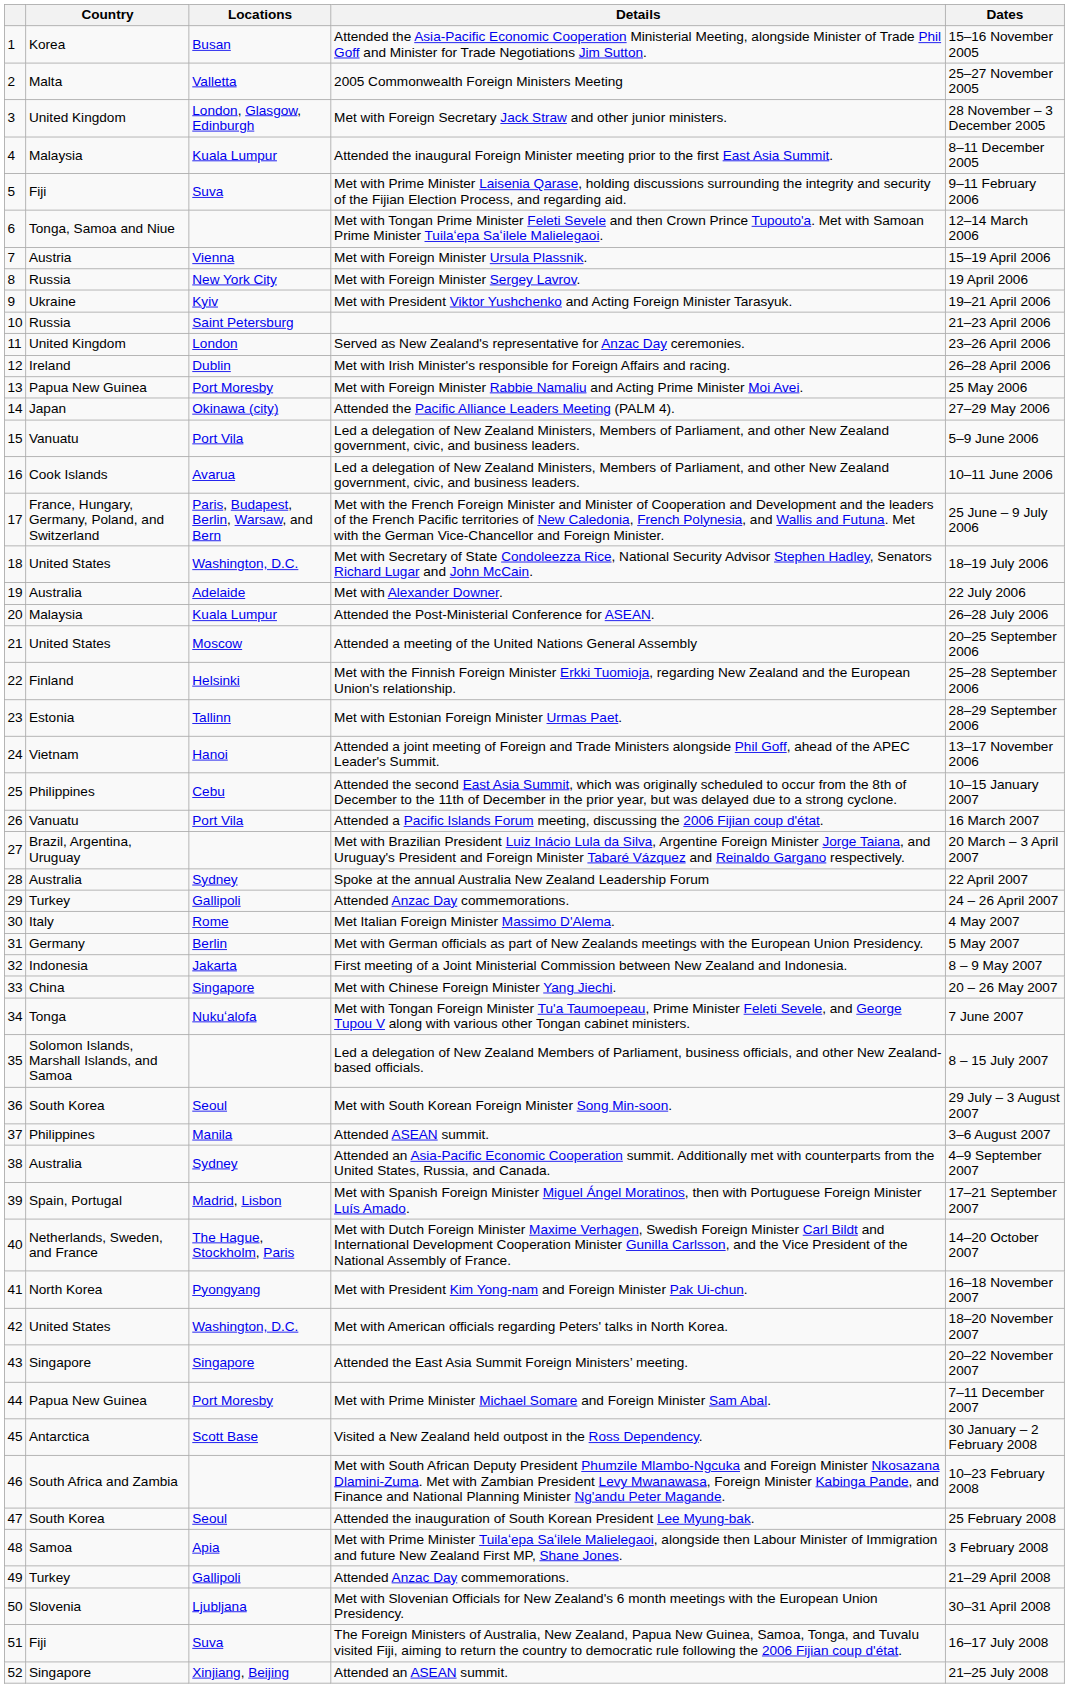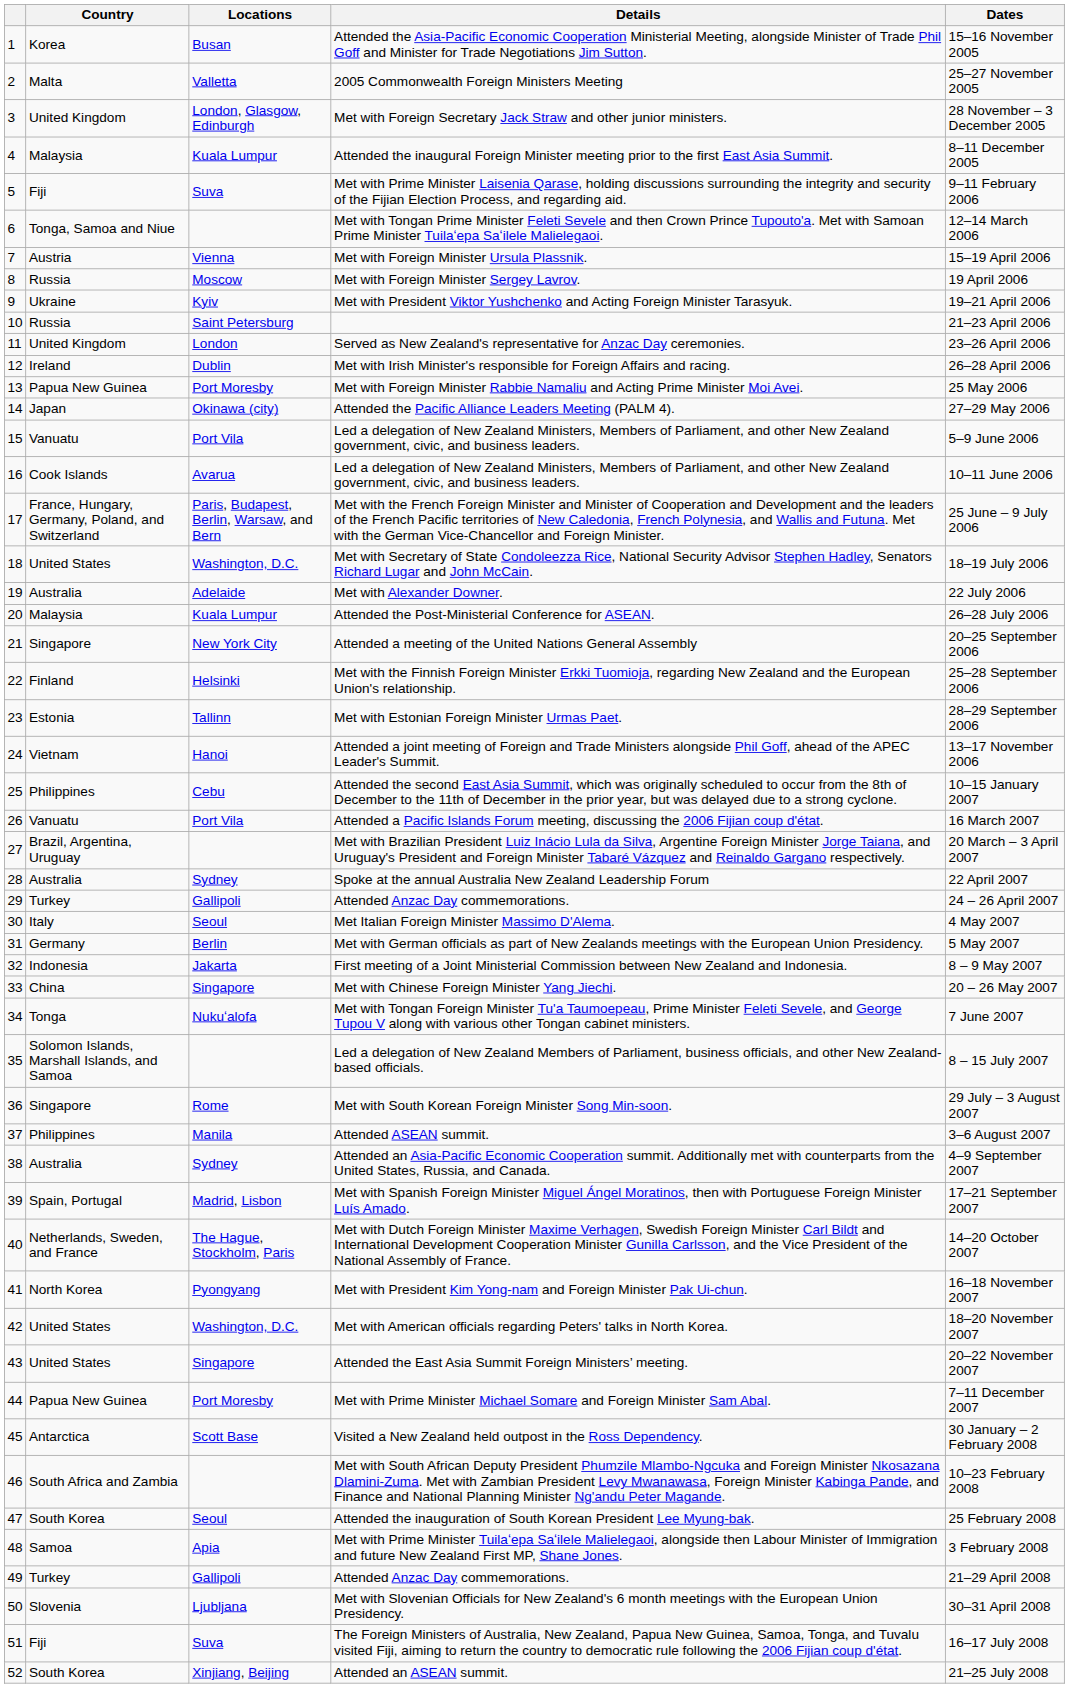 <table class="wikitable sortable">
 <tr>
 <th></th>
 <th>Country</th>
 <th>Locations</th>
 <th>Details</th>
 <th>Dates</th>
 </tr>
 <tr>
 <td>1</td>
 <td>Korea</td>
 <td><a href='#'>Busan</a></td>
 <td>Attended the <a href='#'>Asia-Pacific Economic Cooperation</a> Ministerial Meeting, alongside Minister of Trade <a href='#'>Phil Goff</a> and Minister for Trade Negotiations <a href='#'>Jim Sutton</a>.</td>
 <td>15–16 November 2005</td>
 </tr>
 <tr>
 <td>2</td>
 <td>Malta</td>
 <td><a href='#'>Valletta</a></td>
 <td>2005 Commonwealth Foreign Ministers Meeting</td>
 <td>25–27 November 2005</td>
 </tr>
 <tr>
 <td>3</td>
 <td>United Kingdom</td>
 <td><a href='#'>London</a>, <a href='#'>Glasgow</a>, <a href='#'>Edinburgh</a></td>
 <td>Met with Foreign Secretary <a href='#'>Jack Straw</a> and other junior ministers.</td>
 <td>28 November – 3 December 2005</td>
 </tr>
 <tr>
 <td>4</td>
 <td>Malaysia</td>
 <td><a href='#'>Kuala Lumpur</a></td>
 <td>Attended the inaugural Foreign Minister meeting prior to the first <a href='#'>East Asia Summit</a>.</td>
 <td>8–11 December 2005</td>
 </tr>
 <tr>
 <td>5</td>
 <td>Fiji</td>
 <td><a href='#'>Suva</a></td>
 <td>Met with Prime Minister <a href='#'>Laisenia Qarase</a>, holding discussions surrounding the integrity and security of the Fijian Election Process, and regarding aid.</td>
 <td>9–11 February 2006</td>
 </tr>
 <tr>
 <td>6</td>
 <td>Tonga, Samoa and Niue</td>
 <td></td>
 <td>Met with Tongan Prime Minister <a href='#'>Feleti Sevele</a> and then Crown Prince <a href='#'>Tupouto'a</a>. Met with Samoan Prime Minister <a href='#'>Tuilaʻepa Saʻilele Malielegaoi</a>.</td>
 <td>12–14 March 2006</td>
 </tr>
 <tr>
 <td>7</td>
 <td>Austria</td>
 <td><a href='#'>Vienna</a></td>
 <td>Met with Foreign Minister <a href='#'>Ursula Plassnik</a>.</td>
 <td>15–19 April 2006</td>
 </tr>
 <tr>
 <td>8</td>
 <td>Russia</td>
-<td><a href='#'>New York City</a></td>
+<td><a href='#'>Moscow</a></td>
 <td>Met with Foreign Minister <a href='#'>Sergey Lavrov</a>.</td>
 <td>19 April 2006</td>
 </tr>
 <tr>
 <td>9</td>
 <td>Ukraine</td>
 <td><a href='#'>Kyiv</a></td>
 <td>Met with President <a href='#'>Viktor Yushchenko</a> and Acting Foreign Minister  Tarasyuk.</td>
 <td>19–21 April 2006</td>
 </tr>
 <tr>
 <td>10</td>
 <td>Russia</td>
 <td><a href='#'>Saint Petersburg</a></td>
 <td></td>
 <td>21–23 April 2006</td>
 </tr>
 <tr>
 <td>11</td>
 <td>United Kingdom</td>
 <td><a href='#'>London</a></td>
 <td>Served as New Zealand's representative for <a href='#'>Anzac Day</a> ceremonies.</td>
 <td>23–26 April 2006</td>
 </tr>
 <tr>
 <td>12</td>
 <td>Ireland</td>
 <td><a href='#'>Dublin</a></td>
 <td>Met with Irish Minister's responsible for Foreign Affairs and racing.</td>
 <td>26–28 April 2006</td>
 </tr>
 <tr>
 <td>13</td>
 <td>Papua New Guinea</td>
 <td><a href='#'>Port Moresby</a></td>
 <td>Met with Foreign Minister <a href='#'>Rabbie Namaliu</a> and Acting Prime Minister <a href='#'>Moi Avei</a>.</td>
 <td>25 May 2006</td>
 </tr>
 <tr>
 <td>14</td>
 <td>Japan</td>
 <td><a href='#'>Okinawa (city)</a></td>
 <td>Attended the <a href='#'>Pacific Alliance Leaders Meeting</a> (PALM 4).</td>
 <td>27–29 May 2006</td>
 </tr>
 <tr>
 <td>15</td>
 <td>Vanuatu</td>
 <td><a href='#'>Port Vila</a></td>
 <td>Led a delegation of New Zealand Ministers, Members of Parliament, and other New Zealand government, civic, and business leaders.</td>
 <td>5–9 June 2006</td>
 </tr>
 <tr>
 <td>16</td>
 <td>Cook Islands</td>
 <td><a href='#'>Avarua</a></td>
 <td>Led a delegation of New Zealand Ministers, Members of Parliament, and other New Zealand government, civic, and business leaders.</td>
 <td>10–11 June 2006</td>
 </tr>
 <tr>
 <td>17</td>
 <td>France, Hungary, Germany, Poland, and Switzerland</td>
 <td><a href='#'>Paris</a>, <a href='#'>Budapest</a>, <a href='#'>Berlin</a>, <a href='#'>Warsaw</a>, and <a href='#'>Bern</a></td>
 <td>Met with the French Foreign Minister and Minister of Cooperation and Development and the leaders of the French Pacific territories of <a href='#'>New Caledonia</a>, <a href='#'>French Polynesia</a>, and <a href='#'>Wallis and Futuna</a>. Met with the German Vice-Chancellor and Foreign Minister.</td>
 <td>25 June – 9 July  2006</td>
 </tr>
 <tr>
 <td>18</td>
 <td>United States</td>
 <td><a href='#'>Washington, D.C.</a></td>
 <td>Met with Secretary of State <a href='#'>Condoleezza Rice</a>, National Security Advisor <a href='#'>Stephen Hadley</a>, Senators <a href='#'>Richard Lugar</a> and <a href='#'>John McCain</a>.</td>
 <td>18–19 July 2006</td>
 </tr>
 <tr>
 <td>19</td>
 <td>Australia</td>
 <td><a href='#'>Adelaide</a></td>
 <td>Met with <a href='#'>Alexander Downer</a>.</td>
 <td>22 July 2006</td>
 </tr>
 <tr>
 <td>20</td>
 <td>Malaysia</td>
 <td><a href='#'>Kuala Lumpur</a></td>
 <td>Attended the Post-Ministerial Conference for <a href='#'>ASEAN</a>.</td>
 <td>26–28 July 2006</td>
 </tr>
 <tr>
 <td>21</td>
-<td>United States</td>
-<td><a href='#'>Moscow</a></td>
+<td>Singapore</td>
+<td><a href='#'>New York City</a></td>
 <td>Attended a meeting of the United Nations General Assembly</td>
 <td>20–25 September 2006</td>
 </tr>
 <tr>
 <td>22</td>
 <td>Finland</td>
 <td><a href='#'>Helsinki</a></td>
 <td>Met with the Finnish Foreign Minister <a href='#'>Erkki Tuomioja</a>, regarding New Zealand and the European Union's relationship.</td>
 <td>25–28 September 2006</td>
 </tr>
 <tr>
 <td>23</td>
 <td>Estonia</td>
 <td><a href='#'>Tallinn</a></td>
 <td>Met with Estonian Foreign Minister <a href='#'>Urmas Paet</a>.</td>
 <td>28–29 September 2006</td>
 </tr>
 <tr>
 <td>24</td>
 <td>Vietnam</td>
 <td><a href='#'>Hanoi</a></td>
 <td>Attended a joint meeting of Foreign and Trade Ministers alongside <a href='#'>Phil Goff</a>, ahead of the APEC Leader's Summit.</td>
 <td>13–17 November 2006</td>
 </tr>
 <tr>
 <td>25</td>
 <td>Philippines</td>
 <td><a href='#'>Cebu</a></td>
 <td>Attended the second <a href='#'>East Asia Summit</a>, which was originally scheduled to occur from the 8th of December to the 11th of December in the prior year, but was delayed due to a strong cyclone.</td>
 <td>10–15 January 2007</td>
 </tr>
 <tr>
 <td>26</td>
 <td>Vanuatu</td>
 <td><a href='#'>Port Vila</a></td>
 <td>Attended a <a href='#'>Pacific Islands Forum</a> meeting, discussing the <a href='#'>2006 Fijian coup d'état</a>.</td>
 <td>16 March 2007</td>
 </tr>
 <tr>
 <td>27</td>
 <td>Brazil, Argentina, Uruguay</td>
 <td></td>
 <td>Met with Brazilian President <a href='#'>Luiz Inácio Lula da Silva</a>, Argentine Foreign Minister <a href='#'>Jorge Taiana</a>, and Uruguay's President and Foreign Minister <a href='#'>Tabaré Vázquez</a> and <a href='#'>Reinaldo Gargano</a> respectively.</td>
 <td>20 March – 3 April 2007</td>
 </tr>
 <tr>
 <td>28</td>
 <td>Australia</td>
 <td><a href='#'>Sydney</a></td>
 <td>Spoke at the annual Australia New Zealand Leadership Forum</td>
 <td>22 April 2007</td>
 </tr>
 <tr>
 <td>29</td>
 <td>Turkey</td>
 <td><a href='#'>Gallipoli</a></td>
 <td>Attended <a href='#'>Anzac Day</a> commemorations.</td>
 <td>24 – 26 April 2007</td>
 </tr>
 <tr>
 <td>30</td>
 <td>Italy</td>
-<td><a href='#'>Rome</a></td>
+<td><a href='#'>Seoul</a></td>
 <td>Met Italian Foreign Minister <a href='#'>Massimo D'Alema</a>.</td>
 <td>4 May 2007</td>
 </tr>
 <tr>
 <td>31</td>
 <td>Germany</td>
 <td><a href='#'>Berlin</a></td>
 <td>Met with German officials as part of New Zealands meetings with the European Union Presidency.</td>
 <td>5 May 2007</td>
 </tr>
 <tr>
 <td>32</td>
 <td>Indonesia</td>
 <td><a href='#'>Jakarta</a></td>
 <td>First meeting of a Joint Ministerial Commission between New Zealand and Indonesia.</td>
 <td>8 – 9 May 2007</td>
 </tr>
 <tr>
 <td>33</td>
 <td>China</td>
 <td><a href='#'>Singapore</a></td>
 <td>Met with Chinese Foreign Minister <a href='#'>Yang Jiechi</a>.</td>
 <td>20 – 26 May 2007</td>
 </tr>
 <tr>
 <td>34</td>
 <td>Tonga</td>
 <td><a href='#'>Nukuʻalofa</a></td>
 <td>Met with Tongan Foreign Minister <a href='#'>Tu'a Taumoepeau</a>, Prime Minister <a href='#'>Feleti Sevele</a>, and <a href='#'>George Tupou V</a> along with various other Tongan cabinet ministers.</td>
 <td>7 June 2007</td>
 </tr>
 <tr>
 <td>35</td>
 <td>Solomon Islands, Marshall Islands, and Samoa</td>
 <td></td>
 <td>Led a delegation of New Zealand Members of Parliament, business officials, and other New Zealand-based officials.</td>
 <td>8 – 15 July 2007</td>
 </tr>
 <tr>
 <td>36</td>
-<td>South Korea</td>
-<td><a href='#'>Seoul</a></td>
+<td>Singapore</td>
+<td><a href='#'>Rome</a></td>
 <td>Met with South Korean Foreign Minister <a href='#'>Song Min-soon</a>.</td>
 <td>29 July – 3 August 2007</td>
 </tr>
 <tr>
 <td>37</td>
 <td>Philippines</td>
 <td><a href='#'>Manila</a></td>
 <td>Attended <a href='#'>ASEAN</a> summit.</td>
 <td>3–6 August 2007</td>
 </tr>
 <tr>
 <td>38</td>
 <td>Australia</td>
 <td><a href='#'>Sydney</a></td>
 <td>Attended an <a href='#'>Asia-Pacific Economic Cooperation</a> summit. Additionally met with counterparts from the United States, Russia, and Canada.</td>
 <td>4–9 September 2007</td>
 </tr>
 <tr>
 <td>39</td>
 <td>Spain, Portugal</td>
 <td><a href='#'>Madrid</a>, <a href='#'>Lisbon</a></td>
 <td>Met with Spanish Foreign Minister <a href='#'>Miguel Ángel Moratinos</a>, then with Portuguese Foreign Minister <a href='#'>Luís Amado</a>.</td>
 <td>17–21 September 2007</td>
 </tr>
 <tr>
 <td>40</td>
 <td>Netherlands, Sweden, and France</td>
 <td><a href='#'>The Hague</a>, <a href='#'>Stockholm</a>, <a href='#'>Paris</a></td>
 <td>Met with Dutch Foreign Minister <a href='#'>Maxime Verhagen</a>, Swedish Foreign Minister <a href='#'>Carl Bildt</a> and International Development Cooperation Minister <a href='#'>Gunilla Carlsson</a>, and the Vice President of the National Assembly of France.</td>
 <td>14–20 October 2007</td>
 </tr>
 <tr>
 <td>41</td>
 <td>North Korea</td>
 <td><a href='#'>Pyongyang</a></td>
 <td>Met with President <a href='#'>Kim Yong-nam</a> and Foreign Minister <a href='#'>Pak Ui-chun</a>.</td>
 <td>16–18 November 2007</td>
 </tr>
 <tr>
 <td>42</td>
 <td>United States</td>
 <td><a href='#'>Washington, D.C.</a></td>
 <td>Met with American officials regarding Peters' talks in North Korea.</td>
 <td>18–20 November 2007</td>
 </tr>
 <tr>
 <td>43</td>
-<td>Singapore</td>
+<td>United States</td>
 <td><a href='#'>Singapore</a></td>
 <td>Attended the East Asia Summit Foreign Ministers’ meeting.</td>
 <td>20–22 November 2007</td>
 </tr>
 <tr>
 <td>44</td>
 <td>Papua New Guinea</td>
 <td><a href='#'>Port Moresby</a></td>
 <td>Met with Prime Minister <a href='#'>Michael Somare</a> and Foreign Minister <a href='#'>Sam Abal</a>.</td>
 <td>7–11 December 2007</td>
 </tr>
 <tr>
 <td>45</td>
 <td>Antarctica</td>
 <td><a href='#'>Scott Base</a></td>
 <td>Visited a New Zealand held outpost in the <a href='#'>Ross Dependency</a>.</td>
 <td>30 January – 2 February 2008</td>
 </tr>
 <tr>
 <td>46</td>
 <td>South Africa and Zambia</td>
 <td></td>
 <td>Met with South African Deputy President <a href='#'>Phumzile Mlambo-Ngcuka</a> and Foreign Minister <a href='#'>Nkosazana Dlamini-Zuma</a>. Met with Zambian President <a href='#'>Levy Mwanawasa</a>, Foreign Minister <a href='#'>Kabinga Pande</a>, and  Finance and National Planning Minister <a href='#'>Ng'andu Peter Magande</a>.</td>
 <td>10–23 February 2008</td>
 </tr>
 <tr>
 <td>47</td>
 <td>South Korea</td>
 <td><a href='#'>Seoul</a></td>
 <td>Attended the inauguration of South Korean President <a href='#'>Lee Myung-bak</a>.</td>
 <td>25 February 2008</td>
 </tr>
 <tr>
 <td>48</td>
 <td>Samoa</td>
 <td><a href='#'>Apia</a></td>
 <td>Met with Prime Minister <a href='#'>Tuilaʻepa Saʻilele Malielegaoi</a>, alongside then Labour Minister of Immigration and future New Zealand First MP, <a href='#'>Shane Jones</a>.</td>
 <td>3 February 2008</td>
 </tr>
 <tr>
 <td>49</td>
 <td>Turkey</td>
 <td><a href='#'>Gallipoli</a></td>
 <td>Attended <a href='#'>Anzac Day</a> commemorations.</td>
 <td>21–29 April 2008</td>
 </tr>
 <tr>
 <td>50</td>
 <td>Slovenia</td>
 <td><a href='#'>Ljubljana</a></td>
 <td>Met with Slovenian Officials for New Zealand's 6 month meetings with the European Union Presidency.</td>
 <td>30–31 April 2008</td>
 </tr>
 <tr>
 <td>51</td>
 <td>Fiji</td>
 <td><a href='#'>Suva</a></td>
 <td>The Foreign Ministers of Australia, New Zealand, Papua New Guinea, Samoa, Tonga, and Tuvalu visited Fiji, aiming to return the country to democratic rule following the <a href='#'>2006 Fijian coup d'état</a>.</td>
 <td>16–17 July 2008</td>
 </tr>
 <tr>
 <td>52</td>
-<td>Singapore</td>
+<td>South Korea</td>
 <td><a href='#'>Xinjiang</a>, <a href='#'>Beijing</a></td>
 <td>Attended an <a href='#'>ASEAN</a> summit.</td>
 <td>21–25 July 2008</td>
 </tr>
 </table>
